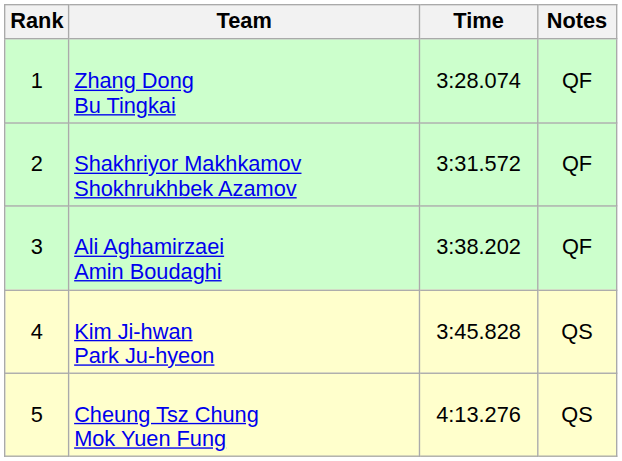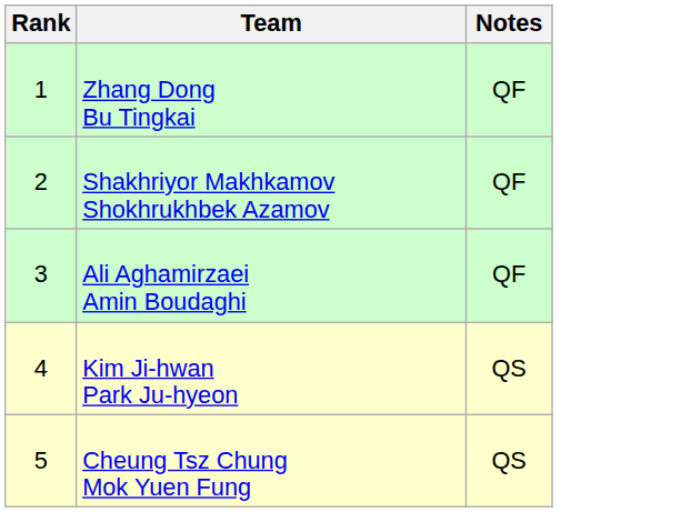 <table class=wikitable style="text-align:center">
 <tr>
 <th width=40>Rank</th>
 <th width=250>Team</th>
-<th width=80>Time</th>
 <th width=50>Notes</th>
 </tr>
 <tr bgcolor="ccffcc">
 <td>1</td>
 <td align=left><br><a href='#'>Zhang Dong</a><br><a href='#'>Bu Tingkai</a></td>
-<td>3:28.074</td>
 <td>QF</td>
 </tr>
 <tr bgcolor="ccffcc">
 <td>2</td>
 <td align=left><br><a href='#'>Shakhriyor Makhkamov</a><br><a href='#'>Shokhrukhbek Azamov</a></td>
-<td>3:31.572</td>
 <td>QF</td>
 </tr>
 <tr bgcolor="ccffcc">
 <td>3</td>
 <td align=left><br><a href='#'>Ali Aghamirzaei</a><br><a href='#'>Amin Boudaghi</a></td>
-<td>3:38.202</td>
 <td>QF</td>
 </tr>
 <tr bgcolor="#ffffcc">
 <td>4</td>
 <td align=left><br><a href='#'>Kim Ji-hwan</a><br><a href='#'>Park Ju-hyeon</a></td>
-<td>3:45.828</td>
 <td>QS</td>
 </tr>
 <tr bgcolor="#ffffcc">
 <td>5</td>
 <td align=left><br><a href='#'>Cheung Tsz Chung</a><br><a href='#'>Mok Yuen Fung</a></td>
-<td>4:13.276</td>
 <td>QS</td>
 </tr>
 </table>
